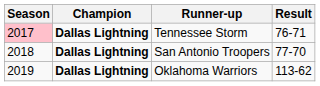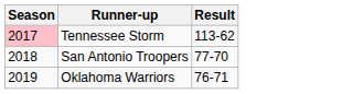 <table class="wikitable">
 <tr>
 <th>Season</th>
-<th>Champion</th>
 <th>Runner-up</th>
 <th>Result</th>
 </tr>
 <tr>
 <td style="background: pink;">2017</td>
-<td><strong>Dallas Lightning</strong></td>
 <td>Tennessee Storm</td>
-<td>76-71</td>
+<td>113-62</td>
 </tr>
 <tr>
 <td>2018</td>
-<td><strong>Dallas Lightning</strong></td>
 <td>San Antonio Troopers</td>
 <td>77-70</td>
 </tr>
 <tr>
 <td>2019</td>
-<td><strong>Dallas Lightning</strong></td>
 <td>Oklahoma Warriors</td>
-<td>113-62</td>
+<td>76-71</td>
 </tr>
 </table>
